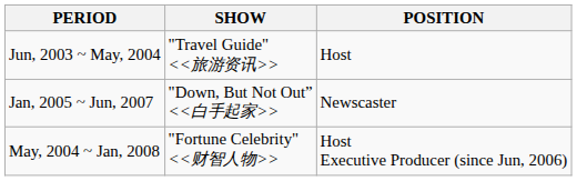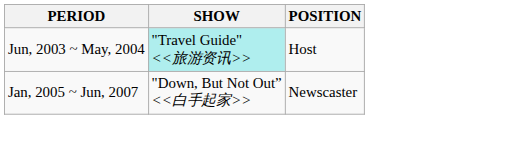 <table class="wikitable">
 <tr>
 <th><strong>PERIOD</strong></th>
 <th><strong>SHOW</strong></th>
 <th><strong>POSITION</strong></th>
 </tr>
 <tr>
 <td>Jun, 2003 ~ May, 2004</td>
-<td>"Travel Guide"<br><em><<旅游资讯>></em></td>
+<td style="background: paleturquoise;">"Travel Guide"<br><em><<旅游资讯>></em></td>
 <td>Host</td>
 </tr>
 <tr>
 <td>Jan, 2005 ~ Jun, 2007</td>
 <td>"Down, But Not Out”<br><em><<白手起家>></em></td>
 <td>Newscaster</td>
 </tr>
-<tr>
-<td>May, 2004 ~ Jan, 2008</td>
-<td>"Fortune Celebrity"<br><em><<财智人物>></em></td>
-<td>Host<br>Executive Producer (since Jun, 2006)</td>
-</tr>
 </table>
